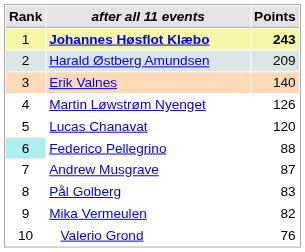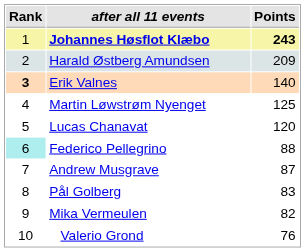 <table cellspacing="1" cellpadding="3" style="border:1px solid #AAAAAA;font-size:86%">
 <tr style="background-color: #E4E4E4;">
 <th style="border-bottom:1px solid #AAAAAA" width=10>Rank</th>
 <th style="border-bottom:1px solid #AAAAAA" width=200><em>after all 11 events</em></th>
 <th style="border-bottom:1px solid #AAAAAA" width=20 align=right>Points</th>
 </tr>
 <tr style="background:#f7f6a8;">
 <td align=center>1</td>
 <td> <strong><a href='#'>Johannes Høsflot Klæbo</a></strong></td>
 <td align=right><strong>243</strong></td>
 </tr>
 <tr style="background:#dce5e5;">
 <td align=center>2</td>
 <td> <a href='#'>Harald Østberg Amundsen</a></td>
 <td align=right>209</td>
 </tr>
 <tr style="background:#ffdab9;">
-<td align=center>3</td>
+<td align=center><strong>3</strong></td>
 <td> <a href='#'>Erik Valnes</a></td>
 <td align=right>140</td>
 </tr>
 <tr>
 <td align=center>4</td>
 <td> <a href='#'>Martin Løwstrøm Nyenget</a></td>
-<td align=right>126</td>
+<td align=right>125</td>
 </tr>
 <tr>
 <td align=center>5</td>
 <td> <a href='#'>Lucas Chanavat</a></td>
 <td align=right>120</td>
 </tr>
 <tr>
 <td align=center style="background: paleturquoise;">6</td>
 <td> <a href='#'>Federico Pellegrino</a></td>
 <td align=right>88</td>
 </tr>
 <tr>
 <td align=center>7</td>
 <td> <a href='#'>Andrew Musgrave</a></td>
 <td align=right>87</td>
 </tr>
 <tr>
 <td align=center>8</td>
 <td> <a href='#'>Pål Golberg</a></td>
 <td align=right>83</td>
 </tr>
 <tr>
 <td align=center>9</td>
 <td> <a href='#'>Mika Vermeulen</a></td>
 <td align=right>82</td>
 </tr>
 <tr>
 <td align=center>10</td>
 <td>   <a href='#'>Valerio Grond</a></td>
 <td align=right>76</td>
 </tr>
 </table>
